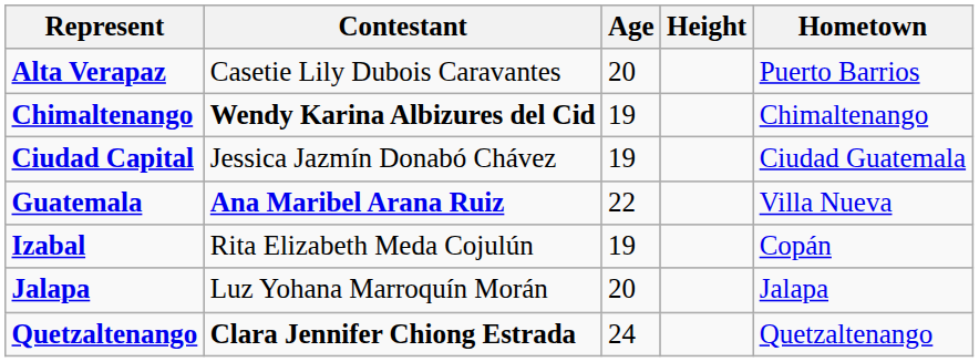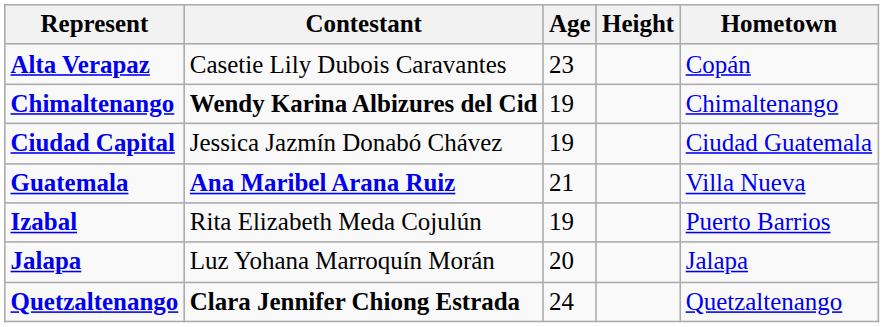 <table class="sortable wikitable">
 <tr>
 <th>Represent</th>
 <th>Contestant</th>
 <th>Age</th>
 <th>Height</th>
 <th>Hometown</th>
 </tr>
 <tr>
 <td> <strong><a href='#'>Alta Verapaz</a></strong></td>
 <td>Casetie Lily Dubois Caravantes</td>
-<td>20</td>
+<td>23</td>
 <td></td>
-<td><a href='#'>Puerto Barrios</a></td>
+<td><a href='#'>Copán</a></td>
 </tr>
 <tr>
 <td> <strong><a href='#'>Chimaltenango</a></strong></td>
 <td><strong>Wendy Karina Albizures del Cid</strong></td>
 <td>19</td>
 <td></td>
 <td><a href='#'>Chimaltenango</a></td>
 </tr>
 <tr>
 <td> <strong><a href='#'>Ciudad Capital</a></strong></td>
 <td>Jessica Jazmín Donabó Chávez</td>
 <td>19</td>
 <td></td>
 <td><a href='#'>Ciudad Guatemala</a></td>
 </tr>
 <tr>
 <td> <strong><a href='#'>Guatemala</a></strong></td>
 <td><strong><a href='#'>Ana Maribel Arana Ruiz</a></strong></td>
-<td>22</td>
+<td>21</td>
 <td></td>
 <td><a href='#'>Villa Nueva</a></td>
 </tr>
 <tr>
 <td> <strong><a href='#'>Izabal</a></strong></td>
 <td>Rita Elizabeth Meda Cojulún</td>
 <td>19</td>
 <td></td>
-<td><a href='#'>Copán</a></td>
+<td><a href='#'>Puerto Barrios</a></td>
 </tr>
 <tr>
 <td> <strong><a href='#'>Jalapa</a></strong></td>
 <td>Luz Yohana Marroquín Morán</td>
 <td>20</td>
 <td></td>
 <td><a href='#'>Jalapa</a></td>
 </tr>
 <tr>
 <td> <strong><a href='#'>Quetzaltenango</a></strong></td>
 <td><strong>Clara Jennifer Chiong Estrada</strong></td>
 <td>24</td>
 <td></td>
 <td><a href='#'>Quetzaltenango</a></td>
 </tr>
 </table>
